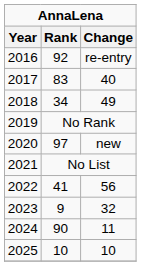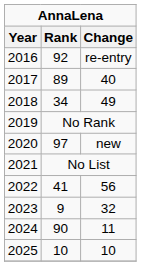 <table class="wikitable" style="font-size: 90%; text-align: center;">
 <tr>
 <td colspan="3"><strong>AnnaLena</strong></td>
 </tr>
 <tr>
 <th>Year</th>
 <th>Rank</th>
 <th>Change</th>
 </tr>
 <tr>
 <td>2016</td>
 <td>92</td>
 <td> re-entry</td>
 </tr>
 <tr>
 <td>2017</td>
-<td>83</td>
+<td>89</td>
 <td> 40</td>
 </tr>
 <tr>
 <td>2018</td>
 <td>34</td>
 <td> 49</td>
 </tr>
 <tr>
 <td>2019</td>
 <td colspan="2"> No Rank</td>
 </tr>
 <tr>
 <td>2020</td>
 <td>97</td>
 <td>new</td>
 </tr>
 <tr>
 <td>2021</td>
 <td colspan="2">No List</td>
 </tr>
 <tr>
 <td>2022</td>
 <td>41</td>
 <td> 56</td>
 </tr>
 <tr>
 <td>2023</td>
 <td>9</td>
 <td> 32</td>
 </tr>
 <tr>
 <td>2024</td>
 <td>90</td>
 <td> 11</td>
 </tr>
 <tr>
 <td>2025</td>
 <td>10</td>
 <td> 10</td>
 </tr>
 <tr>
 </tr>
 </table>
